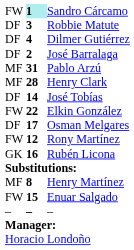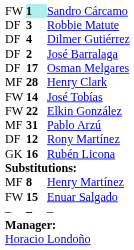 <table style = "font-size: 90%" cellspacing = "0" cellpadding = "0">
 <tr>
 <td colspan = 4></td>
 </tr>
 <tr>
 <th style="width:25px;"></th>
 <th style="width:25px;"></th>
 </tr>
 <tr>
 <td>FW</td>
 <td style="background: paleturquoise;"><strong>1</strong></td>
 <td> <a href='#'>Sandro Cárcamo</a></td>
 </tr>
 <tr>
 <td>DF</td>
 <td><strong>3</strong></td>
 <td> <a href='#'>Robbie Matute</a></td>
 <td></td>
 <td></td>
 </tr>
 <tr>
 <td>DF</td>
 <td><strong>4</strong></td>
 <td> <a href='#'>Dilmer Gutiérrez</a></td>
 </tr>
 <tr>
 <td>DF</td>
 <td><strong>2</strong></td>
 <td> <a href='#'>José Barralaga</a></td>
 </tr>
 <tr>
-<td>MF</td>
-<td><strong>31</strong></td>
-<td> <a href='#'>Pablo Arzú</a></td>
+<td>DF</td>
+<td><strong>17</strong></td>
+<td> <a href='#'>Osman Melgares</a></td>
 <td></td>
 <td></td>
 </tr>
 <tr>
 <td>MF</td>
 <td><strong>28</strong></td>
 <td> <a href='#'>Henry Clark</a></td>
 </tr>
 <tr>
-<td>DF</td>
+<td>FW</td>
 <td><strong>14</strong></td>
 <td> <a href='#'>José Tobías</a></td>
 </tr>
 <tr>
 <td>FW</td>
 <td><strong>22</strong></td>
 <td> <a href='#'>Elkin González</a></td>
 <td></td>
 <td></td>
 </tr>
 <tr>
-<td>DF</td>
-<td><strong>17</strong></td>
-<td> <a href='#'>Osman Melgares</a></td>
+<td>MF</td>
+<td><strong>31</strong></td>
+<td> <a href='#'>Pablo Arzú</a></td>
 <td></td>
 <td></td>
 </tr>
 <tr>
-<td>FW</td>
+<td>DF</td>
 <td><strong>12</strong></td>
 <td> <a href='#'>Rony Martínez</a></td>
 </tr>
 <tr>
 <td>GK</td>
 <td><strong>16</strong></td>
 <td> <a href='#'>Rubén Licona</a></td>
 </tr>
 <tr>
 <td colspan = 3><strong>Substitutions:</strong></td>
 </tr>
 <tr>
 <td>MF</td>
 <td><strong>8</strong></td>
 <td> <a href='#'>Henry Martínez</a></td>
 <td></td>
 <td></td>
 </tr>
 <tr>
 <td>FW</td>
 <td><strong>15</strong></td>
 <td> <a href='#'>Enuar Salgado</a></td>
 <td></td>
 <td></td>
 </tr>
 <tr>
 <td>–</td>
 <td><strong>–</strong></td>
 <td> –</td>
 </tr>
 <tr>
 <td colspan = 3><strong>Manager:</strong></td>
 </tr>
 <tr>
 <td colspan = 3> <a href='#'>Horacio Londoño</a></td>
 </tr>
 </table>
